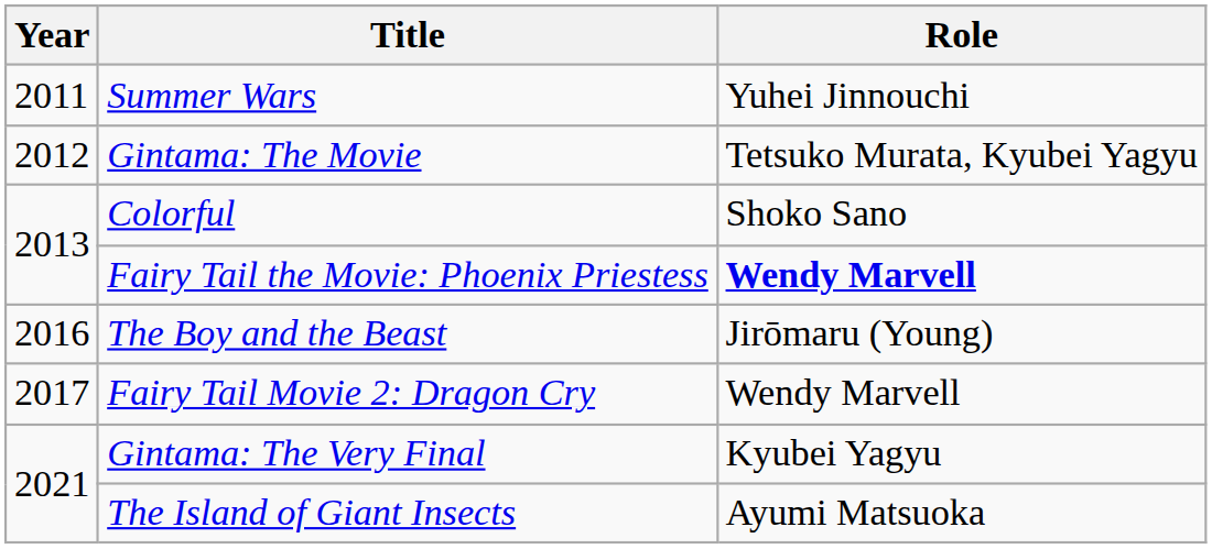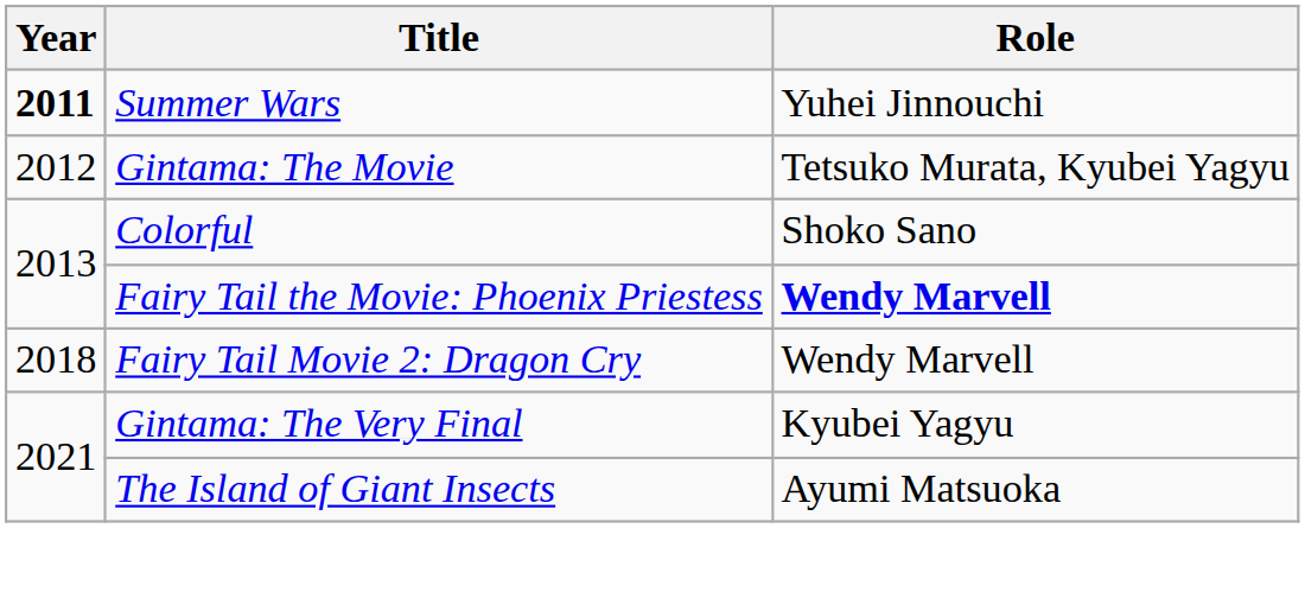 <table class="wikitable sortable">
 <tr>
 <th>Year</th>
 <th>Title</th>
 <th>Role</th>
 </tr>
 <tr>
-<td>2011</td>
+<td><strong>2011</strong></td>
 <td><em><a href='#'>Summer Wars</a></em></td>
 <td>Yuhei Jinnouchi</td>
 </tr>
 <tr>
 <td>2012</td>
 <td><em><a href='#'>Gintama: The Movie</a></em></td>
 <td>Tetsuko Murata, Kyubei Yagyu</td>
 </tr>
 <tr>
 <td rowspan=2>2013</td>
 <td><em><a href='#'>Colorful</a></em></td>
 <td>Shoko Sano</td>
 </tr>
 <tr>
 <td><em><a href='#'>Fairy Tail the Movie: Phoenix Priestess</a></em></td>
 <td><strong><a href='#'>Wendy Marvell</a></strong></td>
 </tr>
 <tr>
-<td>2016</td>
-<td><em><a href='#'>The Boy and the Beast</a></em></td>
-<td>Jirōmaru (Young)</td>
-</tr>
-<tr>
-<td>2017</td>
+<td>2018</td>
 <td><a href='#'><em>Fairy Tail Movie 2: Dragon Cry</em></a></td>
 <td>Wendy Marvell</td>
 </tr>
 <tr>
 <td rowspan="2">2021</td>
 <td><em><a href='#'>Gintama: The Very Final</a></em></td>
 <td>Kyubei Yagyu</td>
 </tr>
 <tr>
 <td><em><a href='#'>The Island of Giant Insects</a></em></td>
 <td>Ayumi Matsuoka</td>
 </tr>
 </table>
